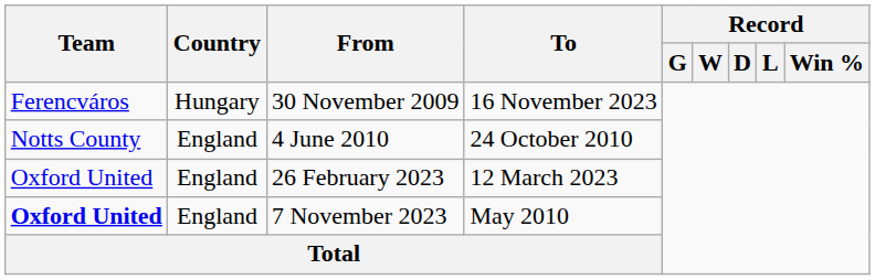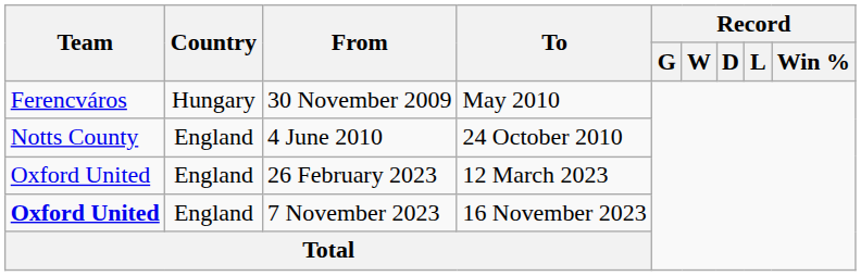 <table class="wikitable" style="text-align: center">
 <tr>
 <th rowspan="2">Team</th>
 <th rowspan="2">Country</th>
 <th rowspan="2">From</th>
 <th rowspan="2">To</th>
 <th colspan="6">Record</th>
 </tr>
 <tr>
 <th>G</th>
 <th>W</th>
 <th>D</th>
 <th>L</th>
 <th>Win %</th>
 </tr>
 <tr>
 <td align=left><a href='#'>Ferencváros</a></td>
 <td>Hungary</td>
 <td align=left>30 November 2009</td>
-<td align=left>16 November 2023<br></td>
+<td align=left>May 2010<br></td>
 </tr>
 <tr>
 <td align=left><a href='#'>Notts County</a></td>
 <td>England</td>
 <td align=left>4 June 2010</td>
 <td align=left>24 October 2010<br></td>
 </tr>
 <tr>
 <td align=left><a href='#'>Oxford United</a></td>
 <td>England</td>
 <td align=left>26 February 2023</td>
 <td align=left>12 March 2023<br></td>
 </tr>
 <tr>
 <td align=left><strong><a href='#'>Oxford United</a></strong></td>
 <td>England</td>
 <td align=left>7 November 2023</td>
-<td align=left>May 2010<br></td>
+<td align=left>16 November 2023<br></td>
 </tr>
 <tr>
 <th colspan="4">Total<br></th>
 </tr>
 </table>
